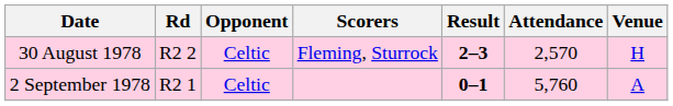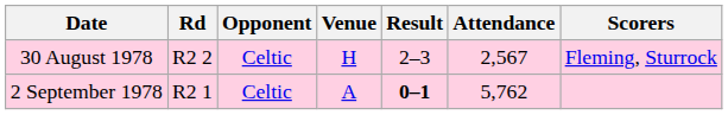 <table class="wikitable sortable" style="font-size:95%; text-align:center">
 <tr>
 <th>Date</th>
 <th>Rd</th>
 <th>Opponent</th>
-<th>Scorers</th>
+<th>Venue</th>
 <th>Result</th>
 <th>Attendance</th>
-<th>Venue</th>
+<th>Scorers</th>
 </tr>
 <tr bgcolor = "#ffd0e3">
 <td>30 August 1978</td>
 <td>R2 2</td>
 <td><a href='#'>Celtic</a></td>
+<td><a href='#'>H</a></td>
+<td>2–3</td>
+<td>2,567</td>
 <td><a href='#'>Fleming</a>, <a href='#'>Sturrock</a></td>
-<td><strong>2–3</strong></td>
-<td>2,570</td>
-<td><a href='#'>H</a></td>
 </tr>
 <tr bgcolor = "#ffd0e3">
 <td>2 September 1978</td>
 <td>R2 1</td>
 <td><a href='#'>Celtic</a></td>
+<td><a href='#'>A</a></td>
+<td><strong>0–1</strong></td>
+<td>5,762</td>
 <td></td>
-<td><strong>0–1</strong></td>
-<td>5,760</td>
-<td><a href='#'>A</a></td>
 </tr>
 </table>
